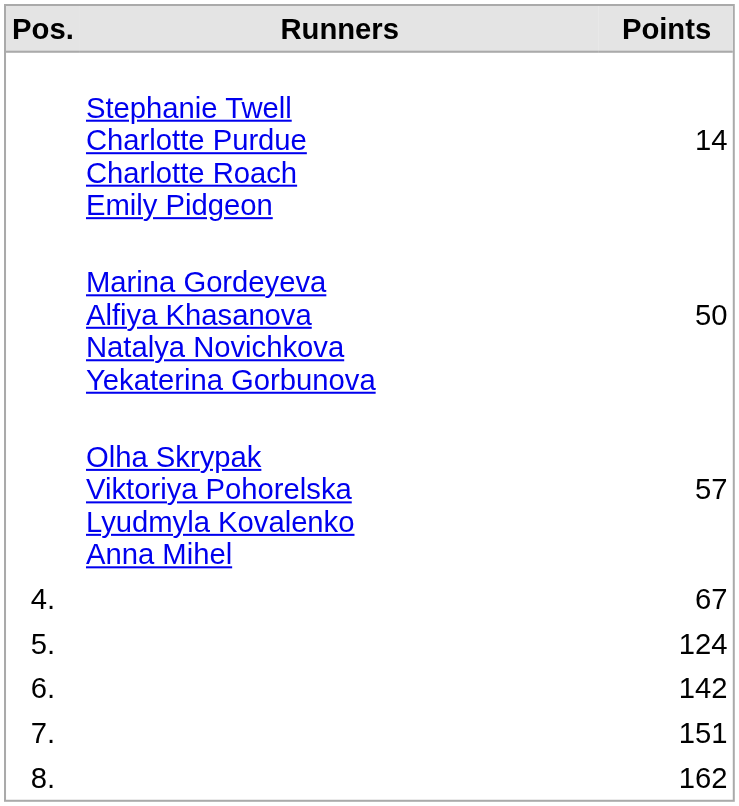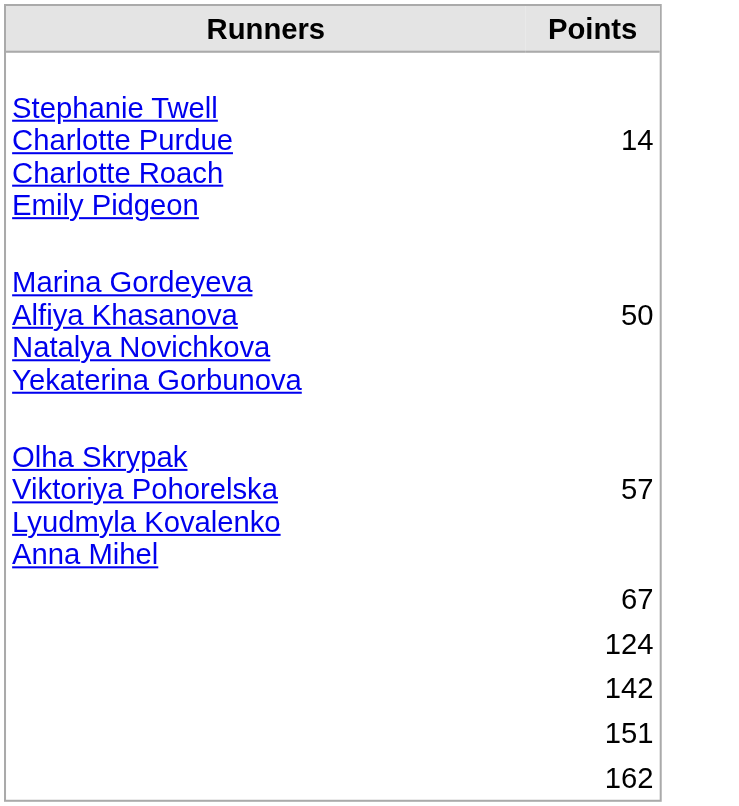 <table cellspacing="0" cellpadding="3" style="border:1px solid #AAAAAA;font-size:90%">
 <tr bgcolor="#E4E4E4">
-<th style="border-bottom:1px solid #AAAAAA" width=10>Pos.</th>
 <th style="border-bottom:1px solid #AAAAAA" width=250>Runners</th>
 <th style="border-bottom:1px solid #AAAAAA" width=60>Points</th>
 </tr>
 <tr align="center">
-<td align="center" valign="top"></td>
 <td align="left"><br> <a href='#'>Stephanie Twell</a><br> <a href='#'>Charlotte Purdue</a><br> <a href='#'>Charlotte Roach</a><br> <a href='#'>Emily Pidgeon</a></td>
 <td align="right">14</td>
 </tr>
 <tr align="center">
-<td align="center" valign="top"></td>
 <td align="left"><br> <a href='#'>Marina Gordeyeva</a><br> <a href='#'>Alfiya Khasanova</a><br> <a href='#'>Natalya Novichkova</a><br> <a href='#'>Yekaterina Gorbunova</a></td>
 <td align="right">50</td>
 </tr>
 <tr align="center">
-<td align="center" valign="top"></td>
 <td align="left"><br> <a href='#'>Olha Skrypak</a><br> <a href='#'>Viktoriya Pohorelska</a><br> <a href='#'>Lyudmyla Kovalenko</a><br> <a href='#'>Anna Mihel</a></td>
 <td align="right">57</td>
 </tr>
 <tr align="center">
-<td align="center" valign="top">4.</td>
 <td align="left"></td>
 <td align="right">67</td>
 </tr>
 <tr align="center">
-<td align="center" valign="top">5.</td>
 <td align="left"></td>
 <td align="right">124</td>
 </tr>
 <tr align="center">
-<td align="center" valign="top">6.</td>
 <td align="left"></td>
 <td align="right">142</td>
 </tr>
 <tr align="center">
-<td align="center" valign="top">7.</td>
 <td align="left"></td>
 <td align="right">151</td>
 </tr>
 <tr align="center">
-<td align="center" valign="top">8.</td>
 <td align="left"></td>
 <td align="right">162</td>
 </tr>
 </table>
